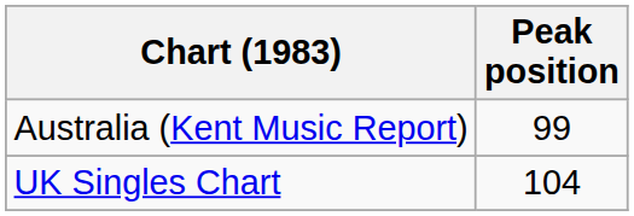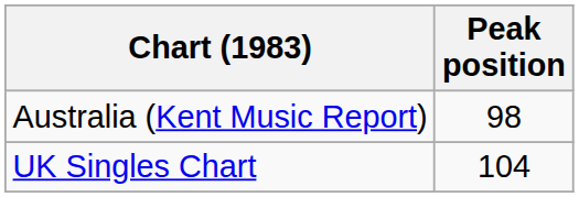 <table class="wikitable">
 <tr>
 <th>Chart (1983)</th>
 <th>Peak<br>position</th>
 </tr>
 <tr>
 <td>Australia (<a href='#'>Kent Music Report</a>)</td>
-<td style="text-align:center;">99</td>
+<td style="text-align:center;">98</td>
 </tr>
 <tr>
 <td><a href='#'>UK Singles Chart</a></td>
 <td style="text-align:center;">104</td>
 </tr>
 </table>
